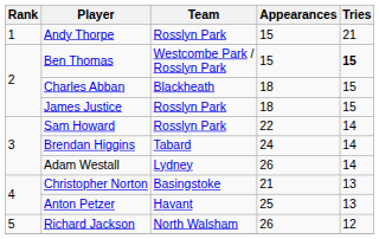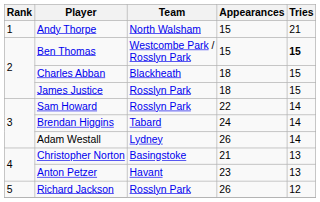 <table class="wikitable">
 <tr>
 <th>Rank</th>
 <th>Player</th>
 <th>Team</th>
 <th>Appearances</th>
 <th>Tries</th>
 </tr>
 <tr>
 <td>1</td>
 <td> <a href='#'>Andy Thorpe</a></td>
-<td><a href='#'>Rosslyn Park</a></td>
+<td><a href='#'>North Walsham</a></td>
 <td>15</td>
 <td>21</td>
 </tr>
 <tr>
 <td rowspan=3>2</td>
 <td> <a href='#'>Ben Thomas</a></td>
 <td><a href='#'>Westcombe Park</a> /<br><a href='#'>Rosslyn Park</a></td>
 <td>15</td>
 <td><strong>15</strong></td>
 </tr>
 <tr>
 <td> <a href='#'>Charles Abban</a></td>
 <td><a href='#'>Blackheath</a></td>
 <td>18</td>
 <td>15</td>
 </tr>
 <tr>
 <td> <a href='#'>James Justice</a></td>
 <td><a href='#'>Rosslyn Park</a></td>
 <td>18</td>
 <td>15</td>
 </tr>
 <tr>
 <td rowspan=3>3</td>
 <td> <a href='#'>Sam Howard</a></td>
 <td><a href='#'>Rosslyn Park</a></td>
 <td>22</td>
 <td>14</td>
 </tr>
 <tr>
 <td> <a href='#'>Brendan Higgins</a></td>
 <td><a href='#'>Tabard</a></td>
 <td>24</td>
 <td>14</td>
 </tr>
 <tr>
 <td> Adam Westall</td>
 <td><a href='#'>Lydney</a></td>
 <td>26</td>
 <td>14</td>
 </tr>
 <tr>
 <td rowspan=2>4</td>
 <td> <a href='#'>Christopher Norton</a></td>
 <td><a href='#'>Basingstoke</a></td>
 <td>21</td>
 <td>13</td>
 </tr>
 <tr>
 <td> <a href='#'>Anton Petzer</a></td>
 <td><a href='#'>Havant</a></td>
-<td>25</td>
+<td>23</td>
 <td>13</td>
 </tr>
 <tr>
 <td>5</td>
 <td> <a href='#'>Richard Jackson</a></td>
-<td><a href='#'>North Walsham</a></td>
+<td><a href='#'>Rosslyn Park</a></td>
 <td>26</td>
 <td>12</td>
 </tr>
 <tr>
 </tr>
 </table>
